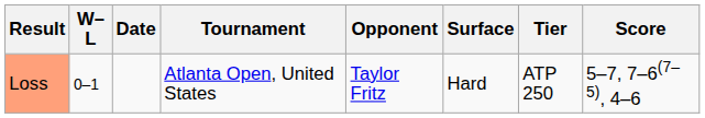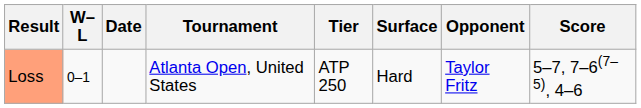 <table class="wikitable">
 <tr>
 <th>Result</th>
 <th class="unsortable">W–L</th>
 <th>Date</th>
 <th>Tournament</th>
+<th>Tier</th>
+<th>Surface</th>
 <th>Opponent</th>
-<th>Surface</th>
-<th>Tier</th>
 <th class="unsortable">Score</th>
 </tr>
 <tr>
 <td bgcolor=FFA07A>Loss</td>
 <td><small>0–1</small></td>
 <td><a href='#'></a></td>
 <td><a href='#'>Atlanta Open</a>, United States</td>
+<td>ATP 250</td>
+<td>Hard</td>
 <td> <a href='#'>Taylor Fritz</a></td>
-<td>Hard</td>
-<td>ATP 250</td>
 <td>5–7, 7–6<sup>(7–5)</sup>, 4–6</td>
 </tr>
 </table>
